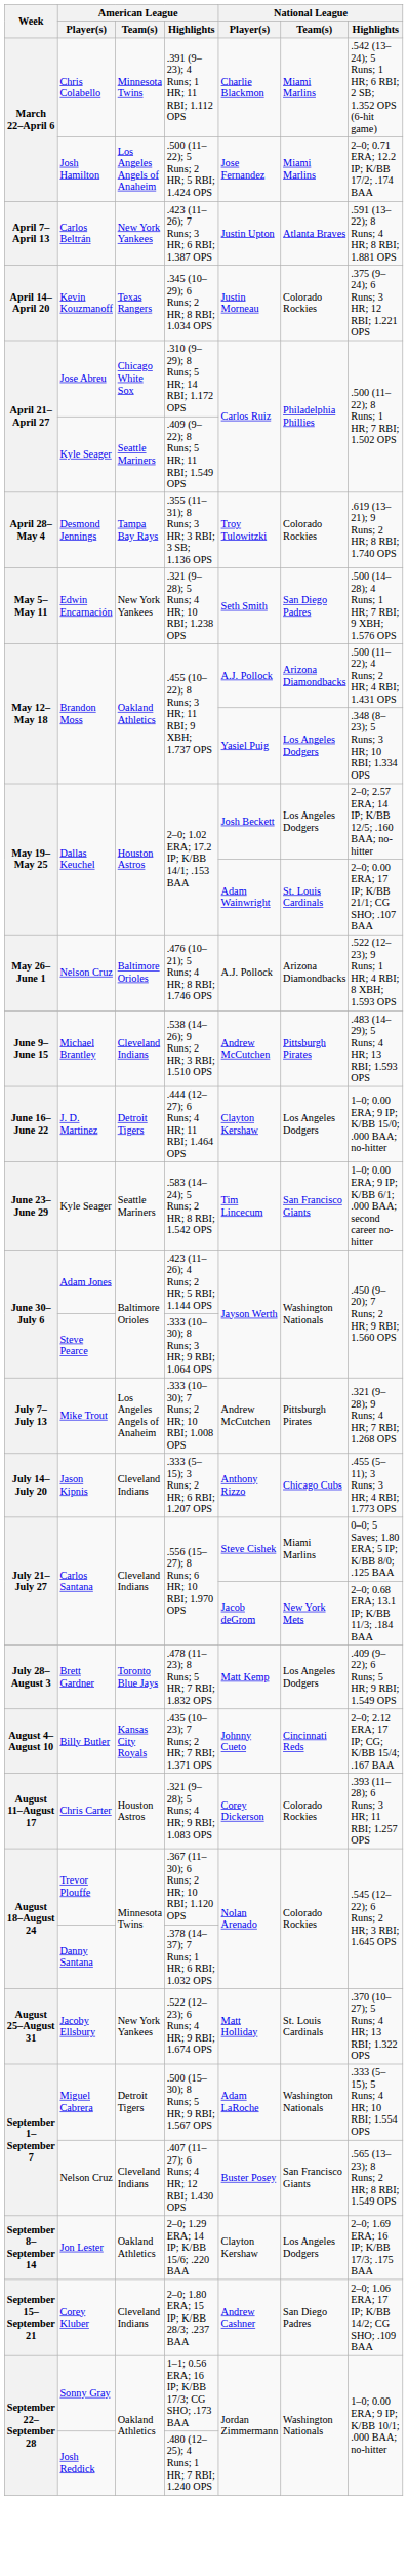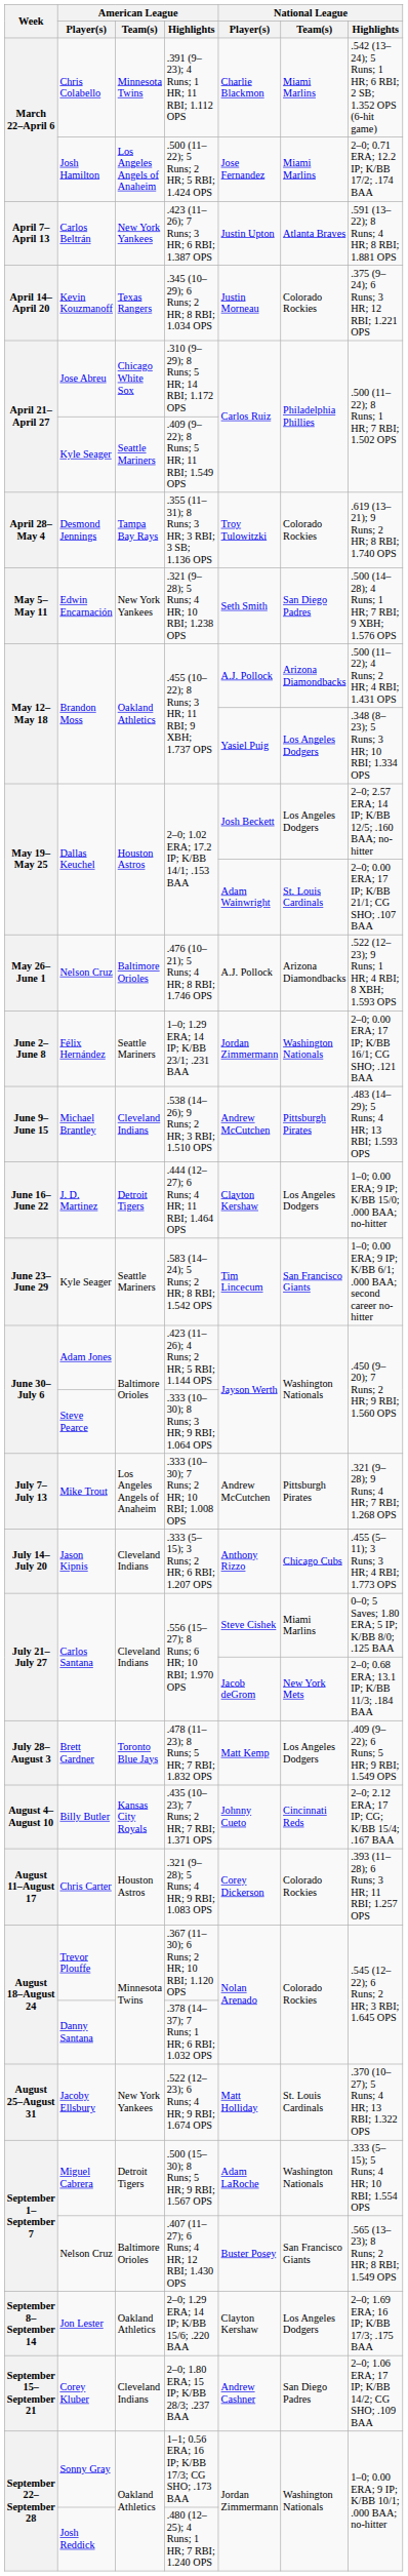 <table class="wikitable plainrowheaders">
 <tr>
 <th rowspan=2>Week</th>
 <th colspan=3>American League</th>
 <th colspan=3>National League</th>
 </tr>
 <tr>
 <th>Player(s)</th>
 <th>Team(s)</th>
 <th width=22%>Highlights</th>
 <th>Player(s)</th>
 <th>Team(s)</th>
 <th width=22%>Highlights</th>
 </tr>
 <tr>
 <th scope="row" rowspan="2">March 22–April 6</th>
 <td><a href='#'>Chris Colabello</a></td>
 <td><a href='#'>Minnesota Twins</a></td>
 <td>.391 (9–23); 4 Runs; 1 HR; 11 RBI; 1.112 OPS</td>
 <td><a href='#'>Charlie Blackmon</a></td>
 <td><a href='#'>Miami Marlins</a></td>
 <td>.542 (13–24); 5 Runs; 1 HR; 6 RBI; 2 SB; 1.352 OPS (6-hit game)</td>
 </tr>
 <tr>
 <td><a href='#'>Josh Hamilton</a></td>
 <td><a href='#'>Los Angeles Angels of Anaheim</a></td>
 <td>.500 (11–22); 5 Runs; 2 HR; 5 RBI; 1.424 OPS</td>
 <td><a href='#'>Jose Fernandez</a></td>
 <td><a href='#'>Miami Marlins</a></td>
 <td>2–0; 0.71 ERA; 12.2 IP; K/BB 17/2; .174 BAA</td>
 </tr>
 <tr>
 <th scope="row">April 7–April 13</th>
 <td><a href='#'>Carlos Beltrán</a></td>
 <td><a href='#'>New York Yankees</a></td>
 <td>.423 (11–26); 7 Runs; 3 HR; 6 RBI; 1.387 OPS</td>
 <td><a href='#'>Justin Upton</a></td>
 <td><a href='#'>Atlanta Braves</a></td>
 <td>.591 (13–22); 8 Runs; 4 HR; 8 RBI; 1.881 OPS</td>
 </tr>
 <tr>
 <th scope="row">April 14–April 20</th>
 <td><a href='#'>Kevin Kouzmanoff</a></td>
 <td><a href='#'>Texas Rangers</a></td>
 <td>.345 (10–29); 6 Runs; 2 HR; 8 RBI; 1.034 OPS</td>
 <td><a href='#'>Justin Morneau</a></td>
 <td>Colorado Rockies</td>
 <td>.375 (9–24); 6 Runs; 3 HR; 12 RBI; 1.221 OPS</td>
 </tr>
 <tr>
 <th rowspan="2" scope="row">April 21–April 27</th>
 <td><a href='#'>Jose Abreu</a></td>
 <td><a href='#'>Chicago White Sox</a></td>
 <td>.310 (9–29); 8 Runs; 5 HR; 14 RBI; 1.172 OPS</td>
 <td rowspan="2"><a href='#'>Carlos Ruiz</a></td>
 <td rowspan="2"><a href='#'>Philadelphia Phillies</a></td>
 <td rowspan="2">.500 (11–22); 8 Runs; 1 HR; 7 RBI; 1.502 OPS</td>
 </tr>
 <tr>
 <td><a href='#'>Kyle Seager</a></td>
 <td><a href='#'>Seattle Mariners</a></td>
 <td>.409 (9–22); 8 Runs; 5 HR; 11 RBI; 1.549 OPS</td>
 </tr>
 <tr>
 <th scope="row">April 28–May 4</th>
 <td><a href='#'>Desmond Jennings</a></td>
 <td><a href='#'>Tampa Bay Rays</a></td>
 <td>.355 (11–31); 8 Runs; 3 HR; 3 RBI; 3 SB; 1.136 OPS</td>
 <td><a href='#'>Troy Tulowitzki</a></td>
 <td>Colorado Rockies</td>
 <td>.619 (13–21); 9 Runs; 2 HR; 8 RBI; 1.740 OPS</td>
 </tr>
 <tr>
 <th scope="row">May 5–May 11</th>
 <td><a href='#'>Edwin Encarnación</a></td>
 <td>New York Yankees</td>
 <td>.321 (9–28); 5 Runs; 4 HR; 10 RBI; 1.238 OPS</td>
 <td><a href='#'>Seth Smith</a></td>
 <td><a href='#'>San Diego Padres</a></td>
 <td>.500 (14–28); 4 Runs; 1 HR; 7 RBI; 9 XBH; 1.576 OPS</td>
 </tr>
 <tr>
 <th rowspan="2" scope="row">May 12–May 18</th>
 <td rowspan="2"><a href='#'>Brandon Moss</a></td>
 <td rowspan="2"><a href='#'>Oakland Athletics</a></td>
 <td rowspan="2">.455 (10–22); 8 Runs; 3 HR; 11 RBI; 9 XBH; 1.737 OPS</td>
 <td><a href='#'>A.J. Pollock</a></td>
 <td><a href='#'>Arizona Diamondbacks</a></td>
 <td>.500 (11–22); 4 Runs; 2 HR; 4 RBI; 1.431 OPS</td>
 </tr>
 <tr>
 <td><a href='#'>Yasiel Puig</a></td>
 <td><a href='#'>Los Angeles Dodgers</a></td>
 <td>.348 (8–23); 5 Runs; 3 HR; 10 RBI; 1.334 OPS</td>
 </tr>
 <tr>
 <th rowspan="2" scope="row">May 19–May 25</th>
 <td rowspan="2"><a href='#'>Dallas Keuchel</a></td>
 <td rowspan="2"><a href='#'>Houston Astros</a></td>
 <td rowspan="2">2–0; 1.02 ERA; 17.2 IP; K/BB 14/1; .153 BAA</td>
 <td><a href='#'>Josh Beckett</a></td>
 <td>Los Angeles Dodgers</td>
 <td>2–0; 2.57 ERA; 14 IP; K/BB 12/5; .160 BAA; no-hitter</td>
 </tr>
 <tr>
 <td><a href='#'>Adam Wainwright</a></td>
 <td><a href='#'>St. Louis Cardinals</a></td>
 <td>2–0; 0.00 ERA; 17 IP; K/BB 21/1; CG SHO; .107 BAA</td>
 </tr>
 <tr>
 <th scope="row">May 26–June 1</th>
 <td><a href='#'>Nelson Cruz</a></td>
 <td><a href='#'>Baltimore Orioles</a></td>
 <td>.476 (10–21); 5 Runs; 4 HR; 8 RBI; 1.746 OPS</td>
 <td>A.J. Pollock</td>
 <td>Arizona Diamondbacks</td>
 <td>.522 (12–23); 9 Runs; 1 HR; 4 RBI; 8 XBH; 1.593 OPS</td>
+</tr>
+<tr>
+<th scope="row">June 2–June 8</th>
+<td><a href='#'>Félix Hernández</a></td>
+<td>Seattle Mariners</td>
+<td>1–0; 1.29 ERA; 14 IP; K/BB 23/1; .231 BAA</td>
+<td><a href='#'>Jordan Zimmermann</a></td>
+<td><a href='#'>Washington Nationals</a></td>
+<td>2–0; 0.00 ERA; 17 IP; K/BB 16/1; CG SHO; .121 BAA</td>
 </tr>
 <tr>
 <th scope="row">June 9–June 15</th>
 <td><a href='#'>Michael Brantley</a></td>
 <td><a href='#'>Cleveland Indians</a></td>
 <td>.538 (14–26); 9 Runs; 2 HR; 3 RBI; 1.510 OPS</td>
 <td><a href='#'>Andrew McCutchen</a></td>
 <td><a href='#'>Pittsburgh Pirates</a></td>
 <td>.483 (14–29); 5 Runs; 4 HR; 13 RBI; 1.593 OPS</td>
 </tr>
 <tr>
 <th scope="row">June 16–June 22</th>
 <td><a href='#'>J. D. Martinez</a></td>
 <td><a href='#'>Detroit Tigers</a></td>
 <td>.444 (12–27); 6 Runs; 4 HR; 11 RBI; 1.464 OPS</td>
 <td><a href='#'>Clayton Kershaw</a></td>
 <td>Los Angeles Dodgers</td>
 <td>1–0; 0.00 ERA; 9 IP; K/BB 15/0; .000 BAA; no-hitter</td>
 </tr>
 <tr>
 <th scope="row">June 23–June 29</th>
 <td>Kyle Seager</td>
 <td>Seattle Mariners</td>
 <td>.583 (14–24); 5 Runs; 2 HR; 8 RBI; 1.542 OPS</td>
 <td><a href='#'>Tim Lincecum</a></td>
 <td><a href='#'>San Francisco Giants</a></td>
 <td>1–0; 0.00 ERA; 9 IP; K/BB 6/1; .000 BAA; second career no-hitter</td>
 </tr>
 <tr>
 <th rowspan="2" scope="row">June 30–July 6</th>
 <td><a href='#'>Adam Jones</a></td>
 <td rowspan="2">Baltimore Orioles</td>
 <td>.423 (11–26); 4 Runs; 2 HR; 5 RBI; 1.144 OPS</td>
 <td rowspan="2"><a href='#'>Jayson Werth</a></td>
 <td rowspan="2">Washington Nationals</td>
 <td rowspan="2">.450 (9–20); 7 Runs; 2 HR; 9 RBI; 1.560 OPS</td>
 </tr>
 <tr>
 <td><a href='#'>Steve Pearce</a></td>
 <td>.333 (10–30); 8 Runs; 3 HR; 9 RBI; 1.064 OPS</td>
 </tr>
 <tr>
 <th scope="row">July 7–July 13</th>
 <td><a href='#'>Mike Trout</a></td>
 <td>Los Angeles Angels of Anaheim</td>
 <td>.333 (10–30); 7 Runs; 2 HR; 10 RBI; 1.008 OPS</td>
 <td>Andrew McCutchen</td>
 <td>Pittsburgh Pirates</td>
 <td>.321 (9–28); 9 Runs; 4 HR; 7 RBI; 1.268 OPS</td>
 </tr>
 <tr>
 <th scope="row">July 14–July 20</th>
 <td><a href='#'>Jason Kipnis</a></td>
 <td>Cleveland Indians</td>
 <td>.333 (5–15); 3 Runs; 2 HR; 6 RBI; 1.207 OPS</td>
 <td><a href='#'>Anthony Rizzo</a></td>
 <td><a href='#'>Chicago Cubs</a></td>
 <td>.455 (5–11); 3 Runs; 3 HR; 4 RBI; 1.773 OPS</td>
 </tr>
 <tr>
 <th rowspan="2" scope="row">July 21–July 27</th>
 <td rowspan="2"><a href='#'>Carlos Santana</a></td>
 <td rowspan="2">Cleveland Indians</td>
 <td rowspan="2">.556 (15–27); 8 Runs; 6 HR; 10 RBI; 1.970 OPS</td>
 <td><a href='#'>Steve Cishek</a></td>
 <td>Miami Marlins</td>
 <td>0–0; 5 Saves; 1.80 ERA; 5 IP; K/BB 8/0; .125 BAA</td>
 </tr>
 <tr>
 <td><a href='#'>Jacob deGrom</a></td>
 <td><a href='#'>New York Mets</a></td>
 <td>2–0; 0.68 ERA; 13.1 IP; K/BB 11/3; .184 BAA</td>
 </tr>
 <tr>
 <th scope="row">July 28–August 3</th>
 <td><a href='#'>Brett Gardner</a></td>
 <td><a href='#'>Toronto Blue Jays</a></td>
 <td>.478 (11–23); 8 Runs; 5 HR; 7 RBI; 1.832 OPS</td>
 <td><a href='#'>Matt Kemp</a></td>
 <td>Los Angeles Dodgers</td>
 <td>.409 (9–22); 6 Runs; 5 HR; 9 RBI; 1.549 OPS</td>
 </tr>
 <tr>
 <th scope="row">August 4–August 10</th>
 <td><a href='#'>Billy Butler</a></td>
 <td><a href='#'>Kansas City Royals</a></td>
 <td>.435 (10–23); 7 Runs; 2 HR; 7 RBI; 1.371 OPS</td>
 <td><a href='#'>Johnny Cueto</a></td>
 <td><a href='#'>Cincinnati Reds</a></td>
 <td>2–0; 2.12 ERA; 17 IP; CG; K/BB 15/4; .167 BAA</td>
 </tr>
 <tr>
 <th scope="row">August 11–August 17</th>
 <td><a href='#'>Chris Carter</a></td>
 <td>Houston Astros</td>
 <td>.321 (9–28); 5 Runs; 4 HR; 9 RBI; 1.083 OPS</td>
 <td><a href='#'>Corey Dickerson</a></td>
 <td>Colorado Rockies</td>
 <td>.393 (11–28); 6 Runs; 3 HR; 11 RBI; 1.257 OPS</td>
 </tr>
 <tr>
 <th rowspan="2" scope="row">August 18–August 24</th>
 <td><a href='#'>Trevor Plouffe</a></td>
 <td rowspan="2">Minnesota Twins</td>
 <td>.367 (11–30); 6 Runs; 2 HR; 10 RBI; 1.120 OPS</td>
 <td rowspan="2"><a href='#'>Nolan Arenado</a></td>
 <td rowspan="2">Colorado Rockies</td>
 <td rowspan="2">.545 (12–22); 6 Runs; 2 HR; 3 RBI; 1.645 OPS</td>
 </tr>
 <tr>
 <td><a href='#'>Danny Santana</a></td>
 <td>.378 (14–37); 7 Runs; 1 HR; 6 RBI; 1.032 OPS</td>
 </tr>
 <tr>
 <th scope="row">August 25–August 31</th>
 <td><a href='#'>Jacoby Ellsbury</a></td>
 <td>New York Yankees</td>
 <td>.522 (12–23); 6 Runs; 4 HR; 9 RBI; 1.674 OPS</td>
 <td><a href='#'>Matt Holliday</a></td>
 <td>St. Louis Cardinals</td>
 <td>.370 (10–27); 5 Runs; 4 HR; 13 RBI; 1.322 OPS</td>
 </tr>
 <tr>
 <th rowspan="2" scope="row">September 1–September 7</th>
 <td><a href='#'>Miguel Cabrera</a></td>
 <td>Detroit Tigers</td>
 <td>.500 (15–30); 8 Runs; 5 HR; 9 RBI; 1.567 OPS</td>
 <td><a href='#'>Adam LaRoche</a></td>
 <td>Washington Nationals</td>
 <td>.333 (5–15); 5 Runs; 4 HR; 10 RBI; 1.554 OPS</td>
 </tr>
 <tr>
 <td>Nelson Cruz</td>
-<td>Cleveland Indians</td>
+<td>Baltimore Orioles</td>
 <td>.407 (11–27); 6 Runs; 4 HR; 12 RBI; 1.430 OPS</td>
 <td><a href='#'>Buster Posey</a></td>
 <td>San Francisco Giants</td>
 <td>.565 (13–23); 8 Runs; 2 HR; 8 RBI; 1.549 OPS</td>
 </tr>
 <tr>
 <th scope="row">September 8–September 14</th>
 <td><a href='#'>Jon Lester</a></td>
 <td>Oakland Athletics</td>
 <td>2–0; 1.29 ERA; 14 IP; K/BB 15/6; .220 BAA</td>
 <td>Clayton Kershaw</td>
 <td>Los Angeles Dodgers</td>
 <td>2–0; 1.69 ERA; 16 IP; K/BB 17/3; .175 BAA</td>
 </tr>
 <tr>
 <th scope="row">September 15–September 21</th>
 <td><a href='#'>Corey Kluber</a></td>
 <td>Cleveland Indians</td>
 <td>2–0; 1.80 ERA; 15 IP; K/BB 28/3; .237 BAA</td>
 <td><a href='#'>Andrew Cashner</a></td>
 <td>San Diego Padres</td>
 <td>2–0; 1.06 ERA; 17 IP; K/BB 14/2; CG SHO; .109 BAA</td>
 </tr>
 <tr>
 <th rowspan="2" scope="row">September 22–September 28</th>
 <td><a href='#'>Sonny Gray</a></td>
 <td rowspan="2">Oakland Athletics</td>
 <td>1–1; 0.56 ERA; 16 IP; K/BB 17/3; CG SHO; .173 BAA</td>
 <td rowspan="2">Jordan Zimmermann</td>
 <td rowspan="2">Washington Nationals</td>
 <td rowspan="2">1–0; 0.00 ERA; 9 IP; K/BB 10/1; .000 BAA; no-hitter</td>
 </tr>
 <tr>
 <td><a href='#'>Josh Reddick</a></td>
 <td>.480 (12–25); 4 Runs; 1 HR; 7 RBI; 1.240 OPS</td>
 </tr>
 </table>
